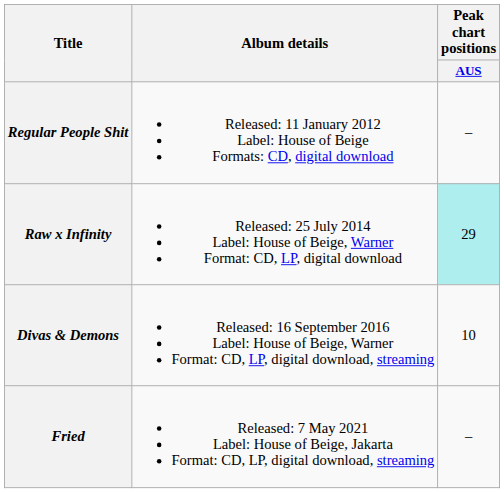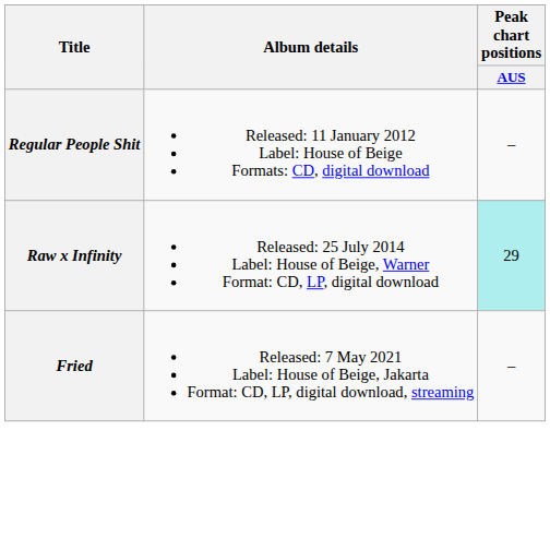 <table class="wikitable plainrowheaders" style="text-align:center;">
 <tr>
 <th scope="col" rowspan="2">Title</th>
 <th scope="col" rowspan="2">Album details</th>
 <th scope="col" colspan="1">Peak chart positions</th>
 </tr>
 <tr>
 <th scope="col" style="width:3em;font-size:90%;"><a href='#'>AUS</a><br></th>
 </tr>
 <tr>
 <th scope="row"><em>Regular People Shit</em></th>
 <td><br><ul><li>Released: 11 January 2012</li><li>Label: House of Beige</li><li>Formats: <a href='#'>CD</a>, <a href='#'>digital download</a></li></ul></td>
 <td>–</td>
 </tr>
 <tr>
 <th scope="row"><em>Raw x Infinity</em></th>
 <td><br><ul><li>Released: 25 July 2014</li><li>Label: House of Beige, <a href='#'>Warner</a></li><li>Format: CD, <a href='#'>LP</a>, digital download</li></ul></td>
 <td style="background: paleturquoise;">29</td>
 </tr>
 <tr>
-<th scope="row"><em>Divas & Demons</em></th>
-<td><br><ul><li>Released: 16 September 2016</li><li>Label: House of Beige, Warner</li><li>Format: CD, <a href='#'>LP</a>, digital download, <a href='#'>streaming</a></li></ul></td>
-<td>10</td>
-</tr>
-<tr>
 <th scope="row"><em>Fried</em></th>
 <td><br><ul><li>Released: 7 May 2021</li><li>Label: House of Beige, Jakarta</li><li>Format: CD, LP, digital download, <a href='#'>streaming</a></li></ul></td>
 <td>–</td>
 </tr>
 </table>
